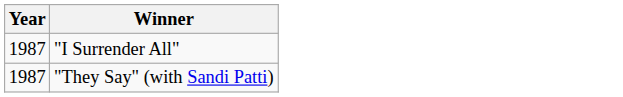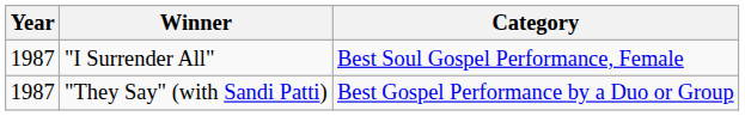 <table class="wikitable">
 <tr>
 <th>Year</th>
 <th>Winner</th>
+<th>Category</th>
 </tr>
 <tr>
 <td>1987</td>
 <td>"I Surrender All"</td>
+<td><a href='#'>Best Soul Gospel Performance, Female</a></td>
 </tr>
 <tr>
 <td>1987</td>
 <td>"They Say" (with <a href='#'>Sandi Patti</a>)</td>
+<td><a href='#'>Best Gospel Performance by a Duo or Group</a></td>
 </tr>
 </table>
